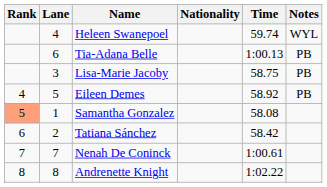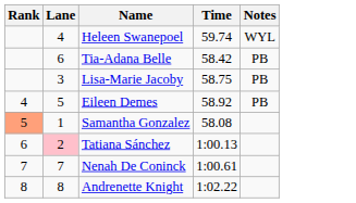 <table class="wikitable sortable" style="text-align:center">
 <tr>
 <th>Rank</th>
 <th>Lane</th>
 <th>Name</th>
-<th>Nationality</th>
 <th>Time</th>
 <th>Notes</th>
 </tr>
 <tr>
 <td></td>
 <td>4</td>
 <td align=left><a href='#'>Heleen Swanepoel</a></td>
-<td align=left></td>
 <td>59.74</td>
 <td>WYL</td>
 </tr>
 <tr>
 <td></td>
 <td>6</td>
 <td align=left><a href='#'>Tia-Adana Belle</a></td>
-<td align=left></td>
-<td>1:00.13</td>
+<td>58.42</td>
 <td>PB</td>
 </tr>
 <tr>
 <td></td>
 <td>3</td>
 <td align=left><a href='#'>Lisa-Marie Jacoby</a></td>
-<td align=left></td>
 <td>58.75</td>
 <td>PB</td>
 </tr>
 <tr>
 <td>4</td>
 <td>5</td>
 <td align=left><a href='#'>Eileen Demes</a></td>
-<td align=left></td>
 <td>58.92</td>
 <td>PB</td>
 </tr>
 <tr>
 <td style="background: lightsalmon;">5</td>
 <td>1</td>
 <td align=left><a href='#'>Samantha Gonzalez</a></td>
-<td align=left></td>
 <td>58.08</td>
 <td></td>
 </tr>
 <tr>
 <td>6</td>
-<td>2</td>
+<td style="background: pink;">2</td>
 <td align=left><a href='#'>Tatiana Sánchez</a></td>
-<td align=left></td>
-<td>58.42</td>
+<td>1:00.13</td>
 <td></td>
 </tr>
 <tr>
 <td>7</td>
 <td>7</td>
 <td align=left><a href='#'>Nenah De Coninck</a></td>
-<td align=left></td>
 <td>1:00.61</td>
 <td></td>
 </tr>
 <tr>
 <td>8</td>
 <td>8</td>
 <td align=left><a href='#'>Andrenette Knight</a></td>
-<td align=left></td>
 <td>1:02.22</td>
 <td></td>
 </tr>
 </table>
